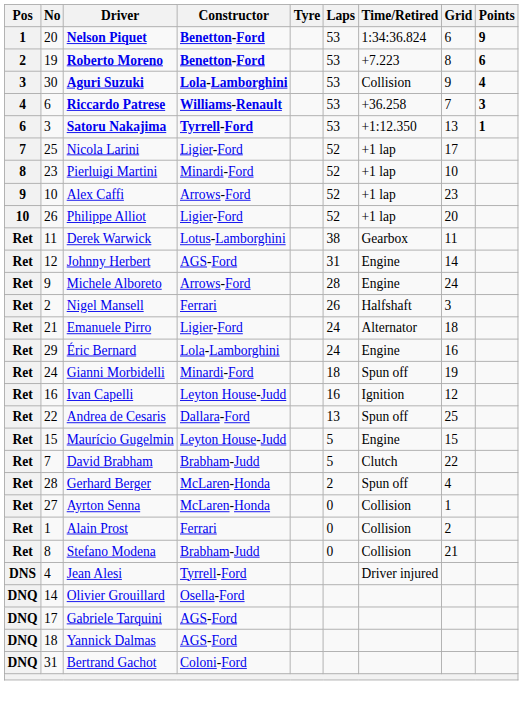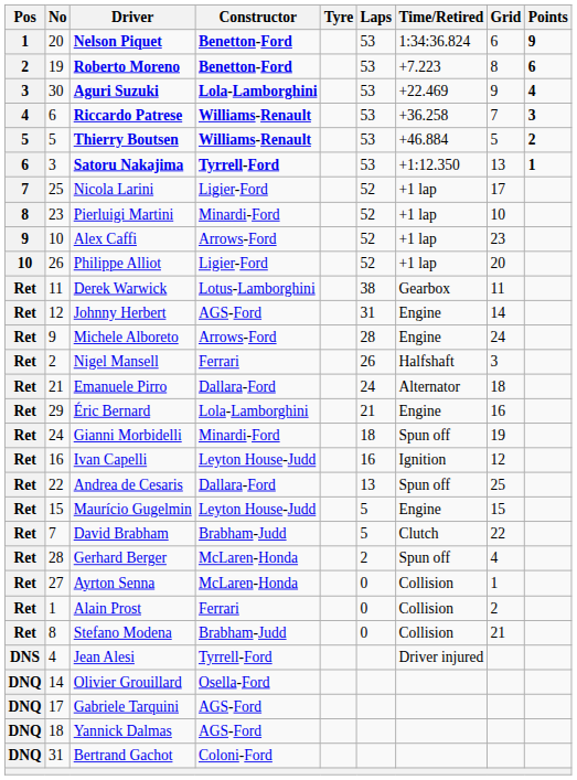 <table class="wikitable" style="font-size: 95%;">
 <tr>
 <th>Pos</th>
 <th>No</th>
 <th>Driver</th>
 <th>Constructor</th>
 <th>Tyre</th>
 <th>Laps</th>
 <th>Time/Retired</th>
 <th>Grid</th>
 <th>Points</th>
 </tr>
 <tr>
 <th>1</th>
 <td>20</td>
 <td> <strong><a href='#'>Nelson Piquet</a></strong></td>
 <td><strong><a href='#'>Benetton</a>-<a href='#'>Ford</a></strong></td>
 <td></td>
 <td>53</td>
 <td>1:34:36.824</td>
 <td>6</td>
 <td><strong>9</strong></td>
 </tr>
 <tr>
 <th>2</th>
 <td>19</td>
 <td> <strong><a href='#'>Roberto Moreno</a></strong></td>
 <td><strong><a href='#'>Benetton</a>-<a href='#'>Ford</a></strong></td>
 <td></td>
 <td>53</td>
 <td>+7.223</td>
 <td>8</td>
 <td><strong>6</strong></td>
 </tr>
 <tr>
 <th>3</th>
 <td>30</td>
 <td> <strong><a href='#'>Aguri Suzuki</a></strong></td>
 <td><strong><a href='#'>Lola</a>-<a href='#'>Lamborghini</a></strong></td>
 <td></td>
 <td>53</td>
-<td>Collision</td>
+<td>+22.469</td>
 <td>9</td>
 <td><strong>4</strong></td>
 </tr>
 <tr>
 <th>4</th>
 <td>6</td>
 <td> <strong><a href='#'>Riccardo Patrese</a></strong></td>
 <td><strong><a href='#'>Williams</a>-<a href='#'>Renault</a></strong></td>
 <td></td>
 <td>53</td>
 <td>+36.258</td>
 <td>7</td>
 <td><strong>3</strong></td>
+</tr>
+<tr>
+<th>5</th>
+<td>5</td>
+<td> <strong><a href='#'>Thierry Boutsen</a></strong></td>
+<td><strong><a href='#'>Williams</a>-<a href='#'>Renault</a></strong></td>
+<td></td>
+<td>53</td>
+<td>+46.884</td>
+<td>5</td>
+<td><strong>2</strong></td>
 </tr>
 <tr>
 <th>6</th>
 <td>3</td>
 <td> <strong><a href='#'>Satoru Nakajima</a></strong></td>
 <td><strong><a href='#'>Tyrrell</a>-<a href='#'>Ford</a></strong></td>
 <td></td>
 <td>53</td>
 <td>+1:12.350</td>
 <td>13</td>
 <td><strong>1</strong></td>
 </tr>
 <tr>
 <th>7</th>
 <td>25</td>
 <td> <a href='#'>Nicola Larini</a></td>
 <td><a href='#'>Ligier</a>-<a href='#'>Ford</a></td>
 <td></td>
 <td>52</td>
 <td>+1 lap</td>
 <td>17</td>
 <td></td>
 </tr>
 <tr>
 <th>8</th>
 <td>23</td>
 <td> <a href='#'>Pierluigi Martini</a></td>
 <td><a href='#'>Minardi</a>-<a href='#'>Ford</a></td>
 <td></td>
 <td>52</td>
 <td>+1 lap</td>
 <td>10</td>
 <td></td>
 </tr>
 <tr>
 <th>9</th>
 <td>10</td>
 <td> <a href='#'>Alex Caffi</a></td>
 <td><a href='#'>Arrows</a>-<a href='#'>Ford</a></td>
 <td></td>
 <td>52</td>
 <td>+1 lap</td>
 <td>23</td>
 <td></td>
 </tr>
 <tr>
 <th>10</th>
 <td>26</td>
 <td> <a href='#'>Philippe Alliot</a></td>
 <td><a href='#'>Ligier</a>-<a href='#'>Ford</a></td>
 <td></td>
 <td>52</td>
 <td>+1 lap</td>
 <td>20</td>
 <td></td>
 </tr>
 <tr>
 <th>Ret</th>
 <td>11</td>
 <td> <a href='#'>Derek Warwick</a></td>
 <td><a href='#'>Lotus</a>-<a href='#'>Lamborghini</a></td>
 <td></td>
 <td>38</td>
 <td>Gearbox</td>
 <td>11</td>
 <td></td>
 </tr>
 <tr>
 <th>Ret</th>
 <td>12</td>
 <td> <a href='#'>Johnny Herbert</a></td>
 <td><a href='#'>AGS</a>-<a href='#'>Ford</a></td>
 <td></td>
 <td>31</td>
 <td>Engine</td>
 <td>14</td>
 <td></td>
 </tr>
 <tr>
 <th>Ret</th>
 <td>9</td>
 <td> <a href='#'>Michele Alboreto</a></td>
 <td><a href='#'>Arrows</a>-<a href='#'>Ford</a></td>
 <td></td>
 <td>28</td>
 <td>Engine</td>
 <td>24</td>
 <td></td>
 </tr>
 <tr>
 <th>Ret</th>
 <td>2</td>
 <td> <a href='#'>Nigel Mansell</a></td>
 <td><a href='#'>Ferrari</a></td>
 <td></td>
 <td>26</td>
 <td>Halfshaft</td>
 <td>3</td>
 <td></td>
 </tr>
 <tr>
 <th>Ret</th>
 <td>21</td>
 <td> <a href='#'>Emanuele Pirro</a></td>
-<td><a href='#'>Ligier</a>-<a href='#'>Ford</a></td>
+<td><a href='#'>Dallara</a>-<a href='#'>Ford</a></td>
 <td></td>
 <td>24</td>
 <td>Alternator</td>
 <td>18</td>
 <td></td>
 </tr>
 <tr>
 <th>Ret</th>
 <td>29</td>
 <td> <a href='#'>Éric Bernard</a></td>
 <td><a href='#'>Lola</a>-<a href='#'>Lamborghini</a></td>
 <td></td>
-<td>24</td>
+<td>21</td>
 <td>Engine</td>
 <td>16</td>
 <td></td>
 </tr>
 <tr>
 <th>Ret</th>
 <td>24</td>
 <td> <a href='#'>Gianni Morbidelli</a></td>
 <td><a href='#'>Minardi</a>-<a href='#'>Ford</a></td>
 <td></td>
 <td>18</td>
 <td>Spun off</td>
 <td>19</td>
 <td></td>
 </tr>
 <tr>
 <th>Ret</th>
 <td>16</td>
 <td> <a href='#'>Ivan Capelli</a></td>
 <td><a href='#'>Leyton House</a>-<a href='#'>Judd</a></td>
 <td></td>
 <td>16</td>
 <td>Ignition</td>
 <td>12</td>
 <td></td>
 </tr>
 <tr>
 <th>Ret</th>
 <td>22</td>
 <td> <a href='#'>Andrea de Cesaris</a></td>
 <td><a href='#'>Dallara</a>-<a href='#'>Ford</a></td>
 <td></td>
 <td>13</td>
 <td>Spun off</td>
 <td>25</td>
 <td></td>
 </tr>
 <tr>
 <th>Ret</th>
 <td>15</td>
 <td> <a href='#'>Maurício Gugelmin</a></td>
 <td><a href='#'>Leyton House</a>-<a href='#'>Judd</a></td>
 <td></td>
 <td>5</td>
 <td>Engine</td>
 <td>15</td>
 <td></td>
 </tr>
 <tr>
 <th>Ret</th>
 <td>7</td>
 <td> <a href='#'>David Brabham</a></td>
 <td><a href='#'>Brabham</a>-<a href='#'>Judd</a></td>
 <td></td>
 <td>5</td>
 <td>Clutch</td>
 <td>22</td>
 <td></td>
 </tr>
 <tr>
 <th>Ret</th>
 <td>28</td>
 <td> <a href='#'>Gerhard Berger</a></td>
 <td><a href='#'>McLaren</a>-<a href='#'>Honda</a></td>
 <td></td>
 <td>2</td>
 <td>Spun off</td>
 <td>4</td>
 <td></td>
 </tr>
 <tr>
 <th>Ret</th>
 <td>27</td>
 <td> <a href='#'>Ayrton Senna</a></td>
 <td><a href='#'>McLaren</a>-<a href='#'>Honda</a></td>
 <td></td>
 <td>0</td>
 <td>Collision</td>
 <td>1</td>
 <td></td>
 </tr>
 <tr>
 <th>Ret</th>
 <td>1</td>
 <td> <a href='#'>Alain Prost</a></td>
 <td><a href='#'>Ferrari</a></td>
 <td></td>
 <td>0</td>
 <td>Collision</td>
 <td>2</td>
 <td></td>
 </tr>
 <tr>
 <th>Ret</th>
 <td>8</td>
 <td> <a href='#'>Stefano Modena</a></td>
 <td><a href='#'>Brabham</a>-<a href='#'>Judd</a></td>
 <td></td>
 <td>0</td>
 <td>Collision</td>
 <td>21</td>
 <td></td>
 </tr>
 <tr>
 <th>DNS</th>
 <td>4</td>
 <td> <a href='#'>Jean Alesi</a></td>
 <td><a href='#'>Tyrrell</a>-<a href='#'>Ford</a></td>
 <td></td>
 <td></td>
 <td>Driver injured</td>
 <td></td>
 <td></td>
 </tr>
 <tr>
 <th>DNQ</th>
 <td>14</td>
 <td> <a href='#'>Olivier Grouillard</a></td>
 <td><a href='#'>Osella</a>-<a href='#'>Ford</a></td>
 <td></td>
 <td></td>
 <td></td>
 <td></td>
 <td></td>
 </tr>
 <tr>
 <th>DNQ</th>
 <td>17</td>
 <td> <a href='#'>Gabriele Tarquini</a></td>
 <td><a href='#'>AGS</a>-<a href='#'>Ford</a></td>
 <td></td>
 <td></td>
 <td></td>
 <td></td>
 <td></td>
 </tr>
 <tr>
 <th>DNQ</th>
 <td>18</td>
 <td> <a href='#'>Yannick Dalmas</a></td>
 <td><a href='#'>AGS</a>-<a href='#'>Ford</a></td>
 <td></td>
 <td></td>
 <td></td>
 <td></td>
 <td></td>
 </tr>
 <tr>
 <th>DNQ</th>
 <td>31</td>
 <td> <a href='#'>Bertrand Gachot</a></td>
 <td><a href='#'>Coloni</a>-<a href='#'>Ford</a></td>
 <td></td>
 <td></td>
 <td></td>
 <td></td>
 <td></td>
 </tr>
 <tr>
 <th colspan="9"></th>
 </tr>
 </table>
